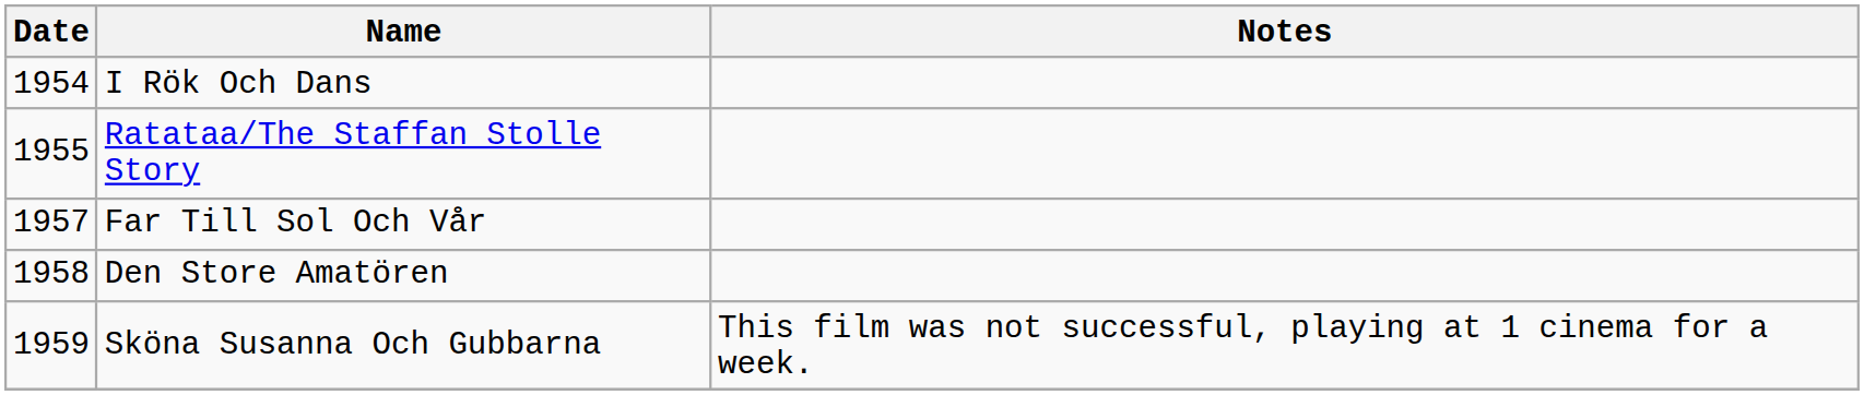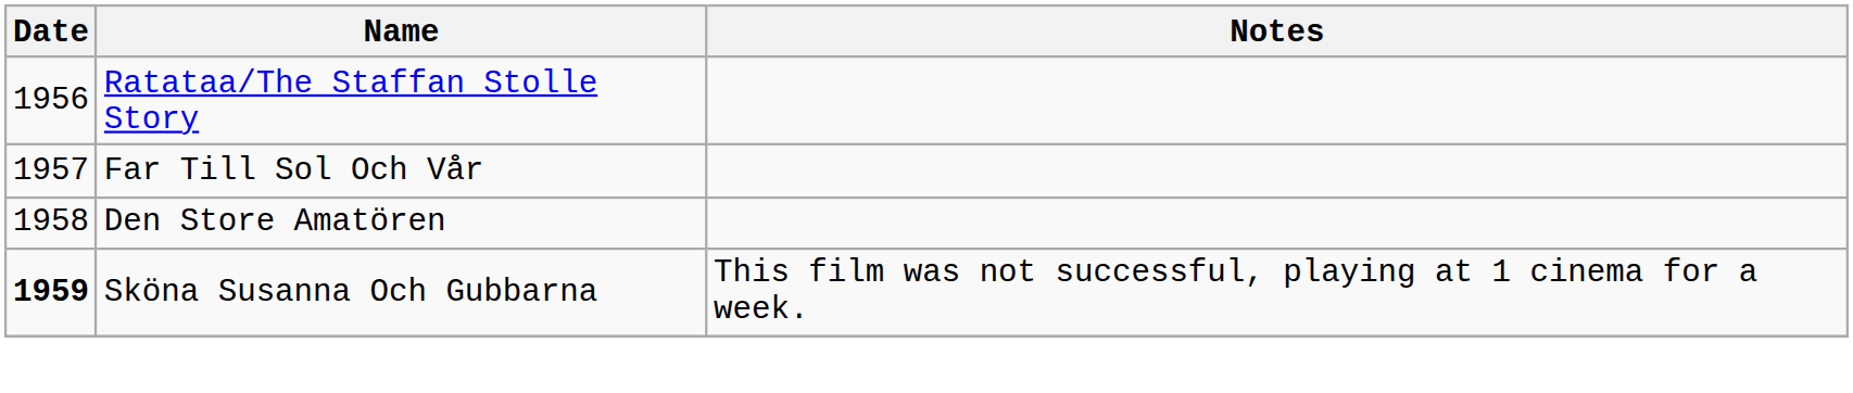 <table class="wikitable" style="width: 60%;">
 <tr>
 <th>Date</th>
 <th>Name</th>
 <th>Notes</th>
 </tr>
 <tr>
-<td>1954</td>
-<td>I Rök Och Dans</td>
-<td></td>
-</tr>
-<tr>
-<td>1955</td>
+<td>1956</td>
 <td><a href='#'>Ratataa/The Staffan Stolle Story</a></td>
 <td></td>
 </tr>
 <tr>
 <td>1957</td>
 <td>Far Till Sol Och Vår</td>
 <td></td>
 </tr>
 <tr>
 <td>1958</td>
 <td>Den Store Amatören</td>
 <td></td>
 </tr>
 <tr>
-<td>1959</td>
+<td><strong>1959</strong></td>
 <td>Sköna Susanna Och Gubbarna</td>
 <td>This film was not successful, playing at 1 cinema for a week.</td>
 </tr>
 <tr>
 </tr>
 </table>
